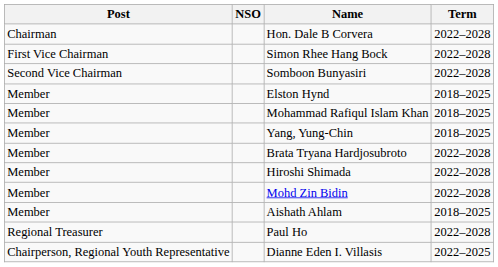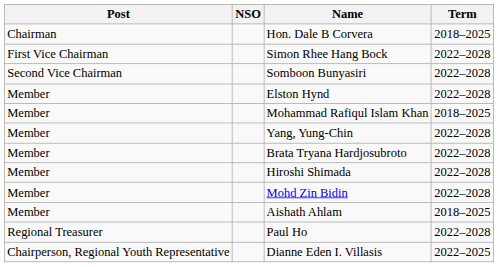 <table class=wikitable border=1>
 <tr>
 <th>Post</th>
 <th>NSO</th>
 <th>Name</th>
 <th>Term</th>
 </tr>
 <tr>
 <td>Chairman</td>
 <td></td>
 <td>Hon. Dale B Corvera</td>
-<td>2022–2028</td>
+<td>2018–2025</td>
 </tr>
 <tr>
 <td>First Vice Chairman</td>
 <td></td>
 <td>Simon Rhee Hang Bock</td>
 <td>2022–2028</td>
 </tr>
 <tr>
 <td>Second Vice Chairman</td>
 <td></td>
 <td>Somboon Bunyasiri</td>
 <td>2022–2028</td>
 </tr>
 <tr>
 <td>Member</td>
 <td></td>
 <td>Elston Hynd</td>
-<td>2018–2025</td>
+<td>2022–2028</td>
 </tr>
 <tr>
 <td>Member</td>
 <td></td>
 <td>Mohammad Rafiqul Islam Khan</td>
 <td>2018–2025</td>
 </tr>
 <tr>
 <td>Member</td>
 <td></td>
 <td>Yang, Yung-Chin</td>
-<td>2018–2025</td>
+<td>2022–2028</td>
 </tr>
 <tr>
 <td>Member</td>
 <td></td>
 <td>Brata Tryana Hardjosubroto</td>
 <td>2022–2028</td>
 </tr>
 <tr>
 <td>Member</td>
 <td></td>
 <td>Hiroshi Shimada</td>
 <td>2022–2028</td>
 </tr>
 <tr>
 <td>Member</td>
 <td></td>
 <td><a href='#'>Mohd Zin Bidin</a></td>
 <td>2022–2028</td>
 </tr>
 <tr>
 <td>Member</td>
 <td></td>
 <td>Aishath Ahlam</td>
 <td>2018–2025</td>
 </tr>
 <tr>
 <td>Regional Treasurer</td>
 <td></td>
 <td>Paul Ho</td>
 <td>2022–2028</td>
 </tr>
 <tr>
 <td>Chairperson, Regional Youth Representative</td>
 <td></td>
 <td>Dianne Eden I. Villasis</td>
 <td>2022–2025</td>
 </tr>
 </table>
